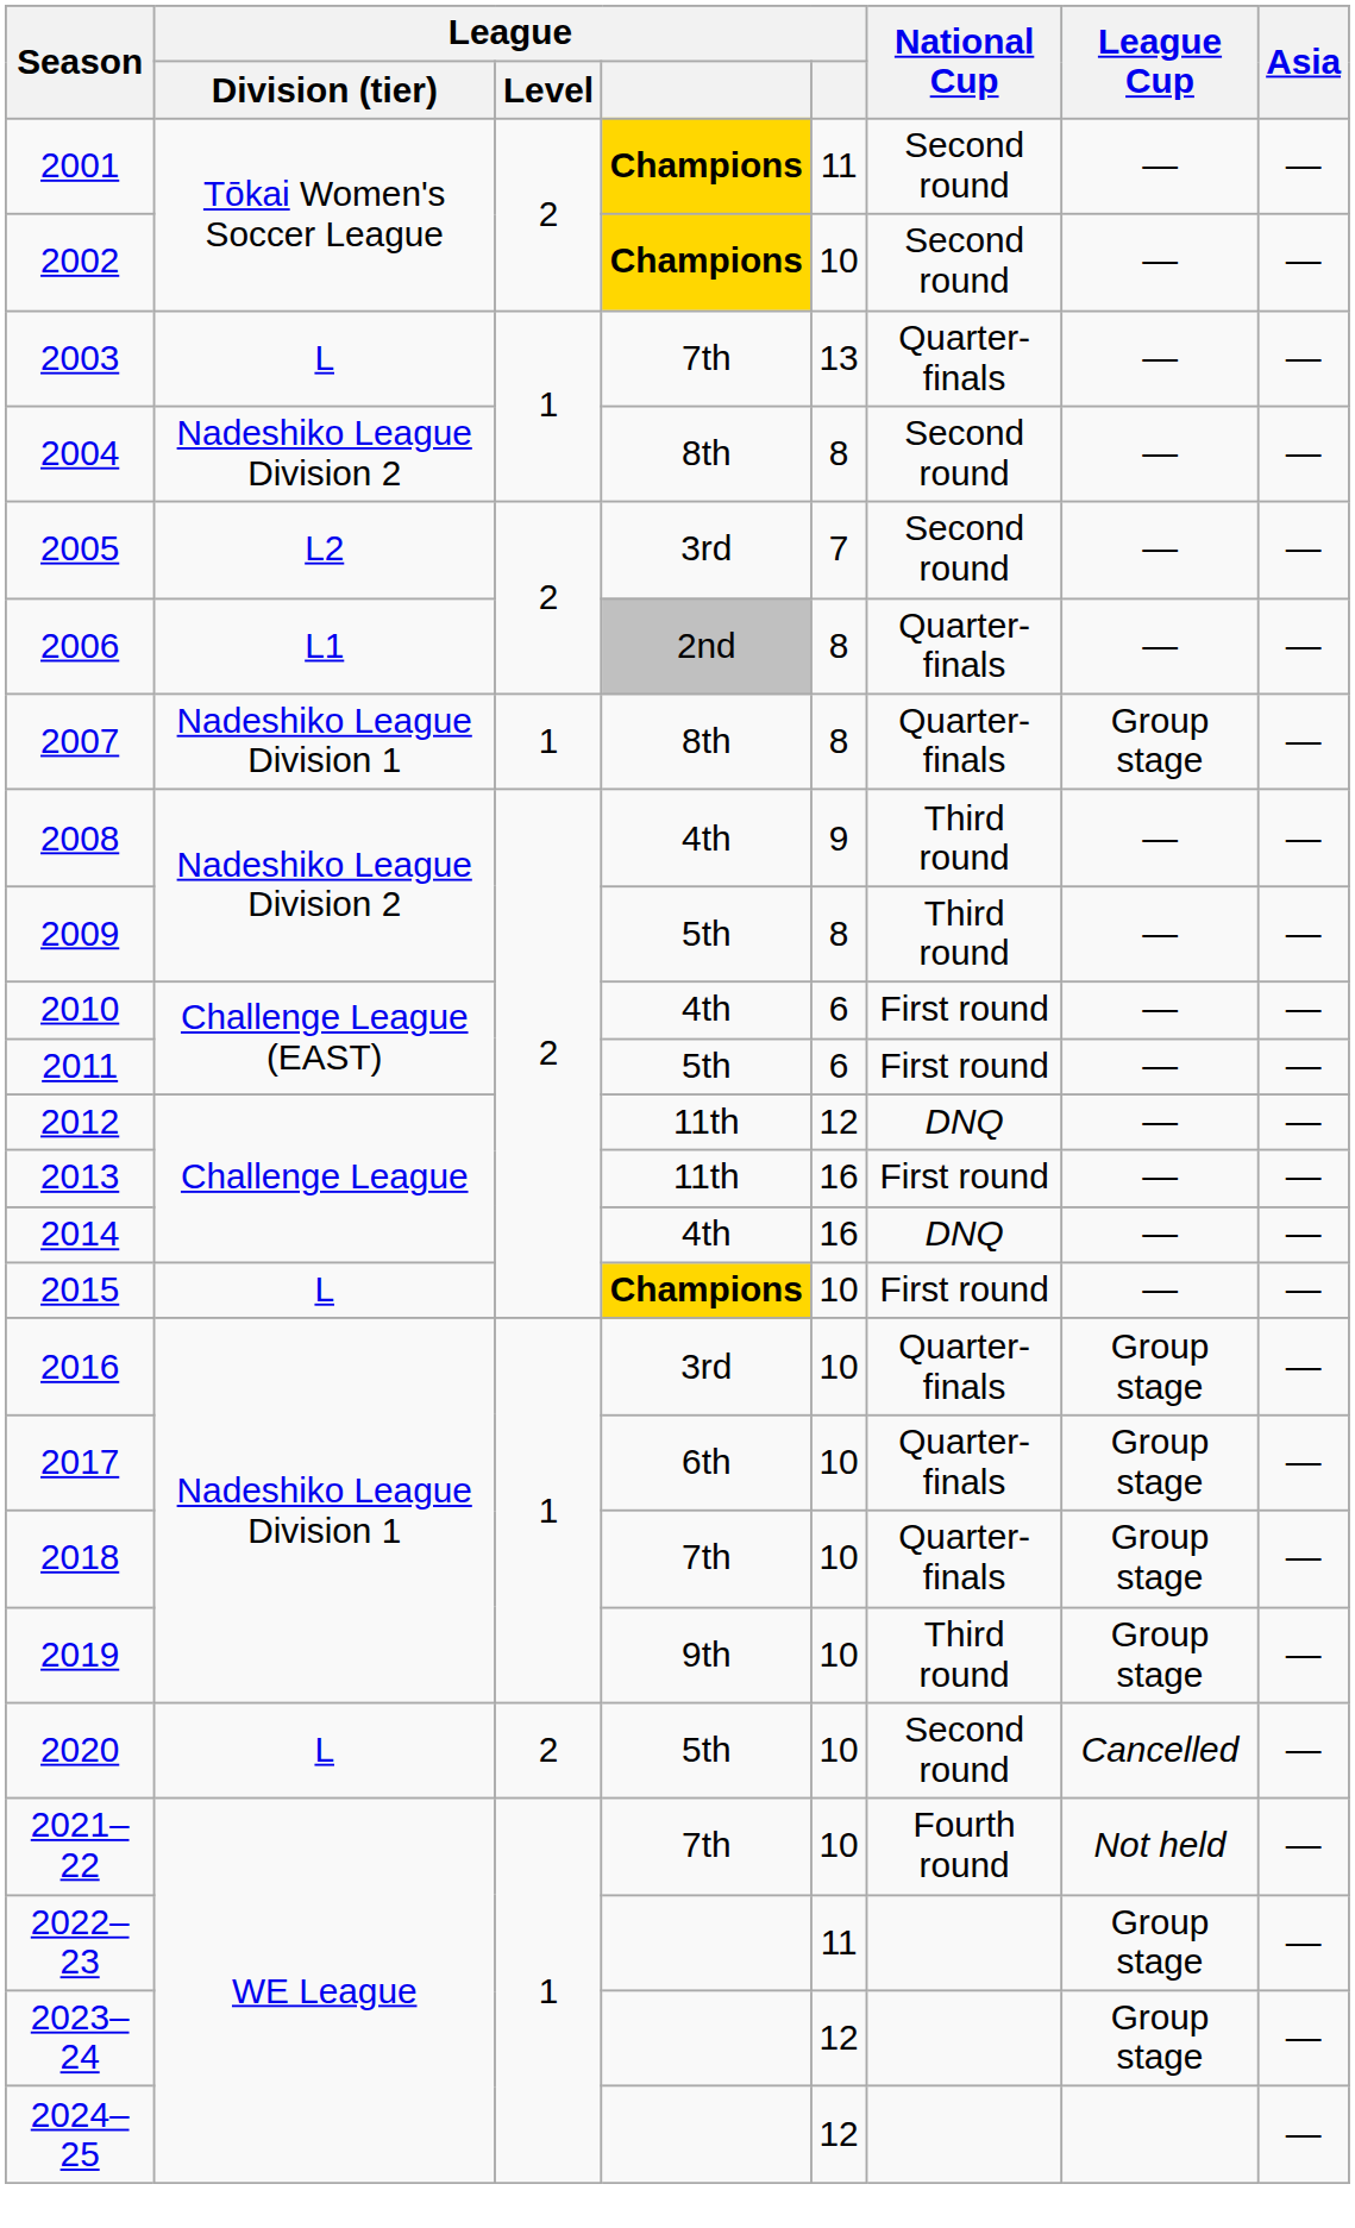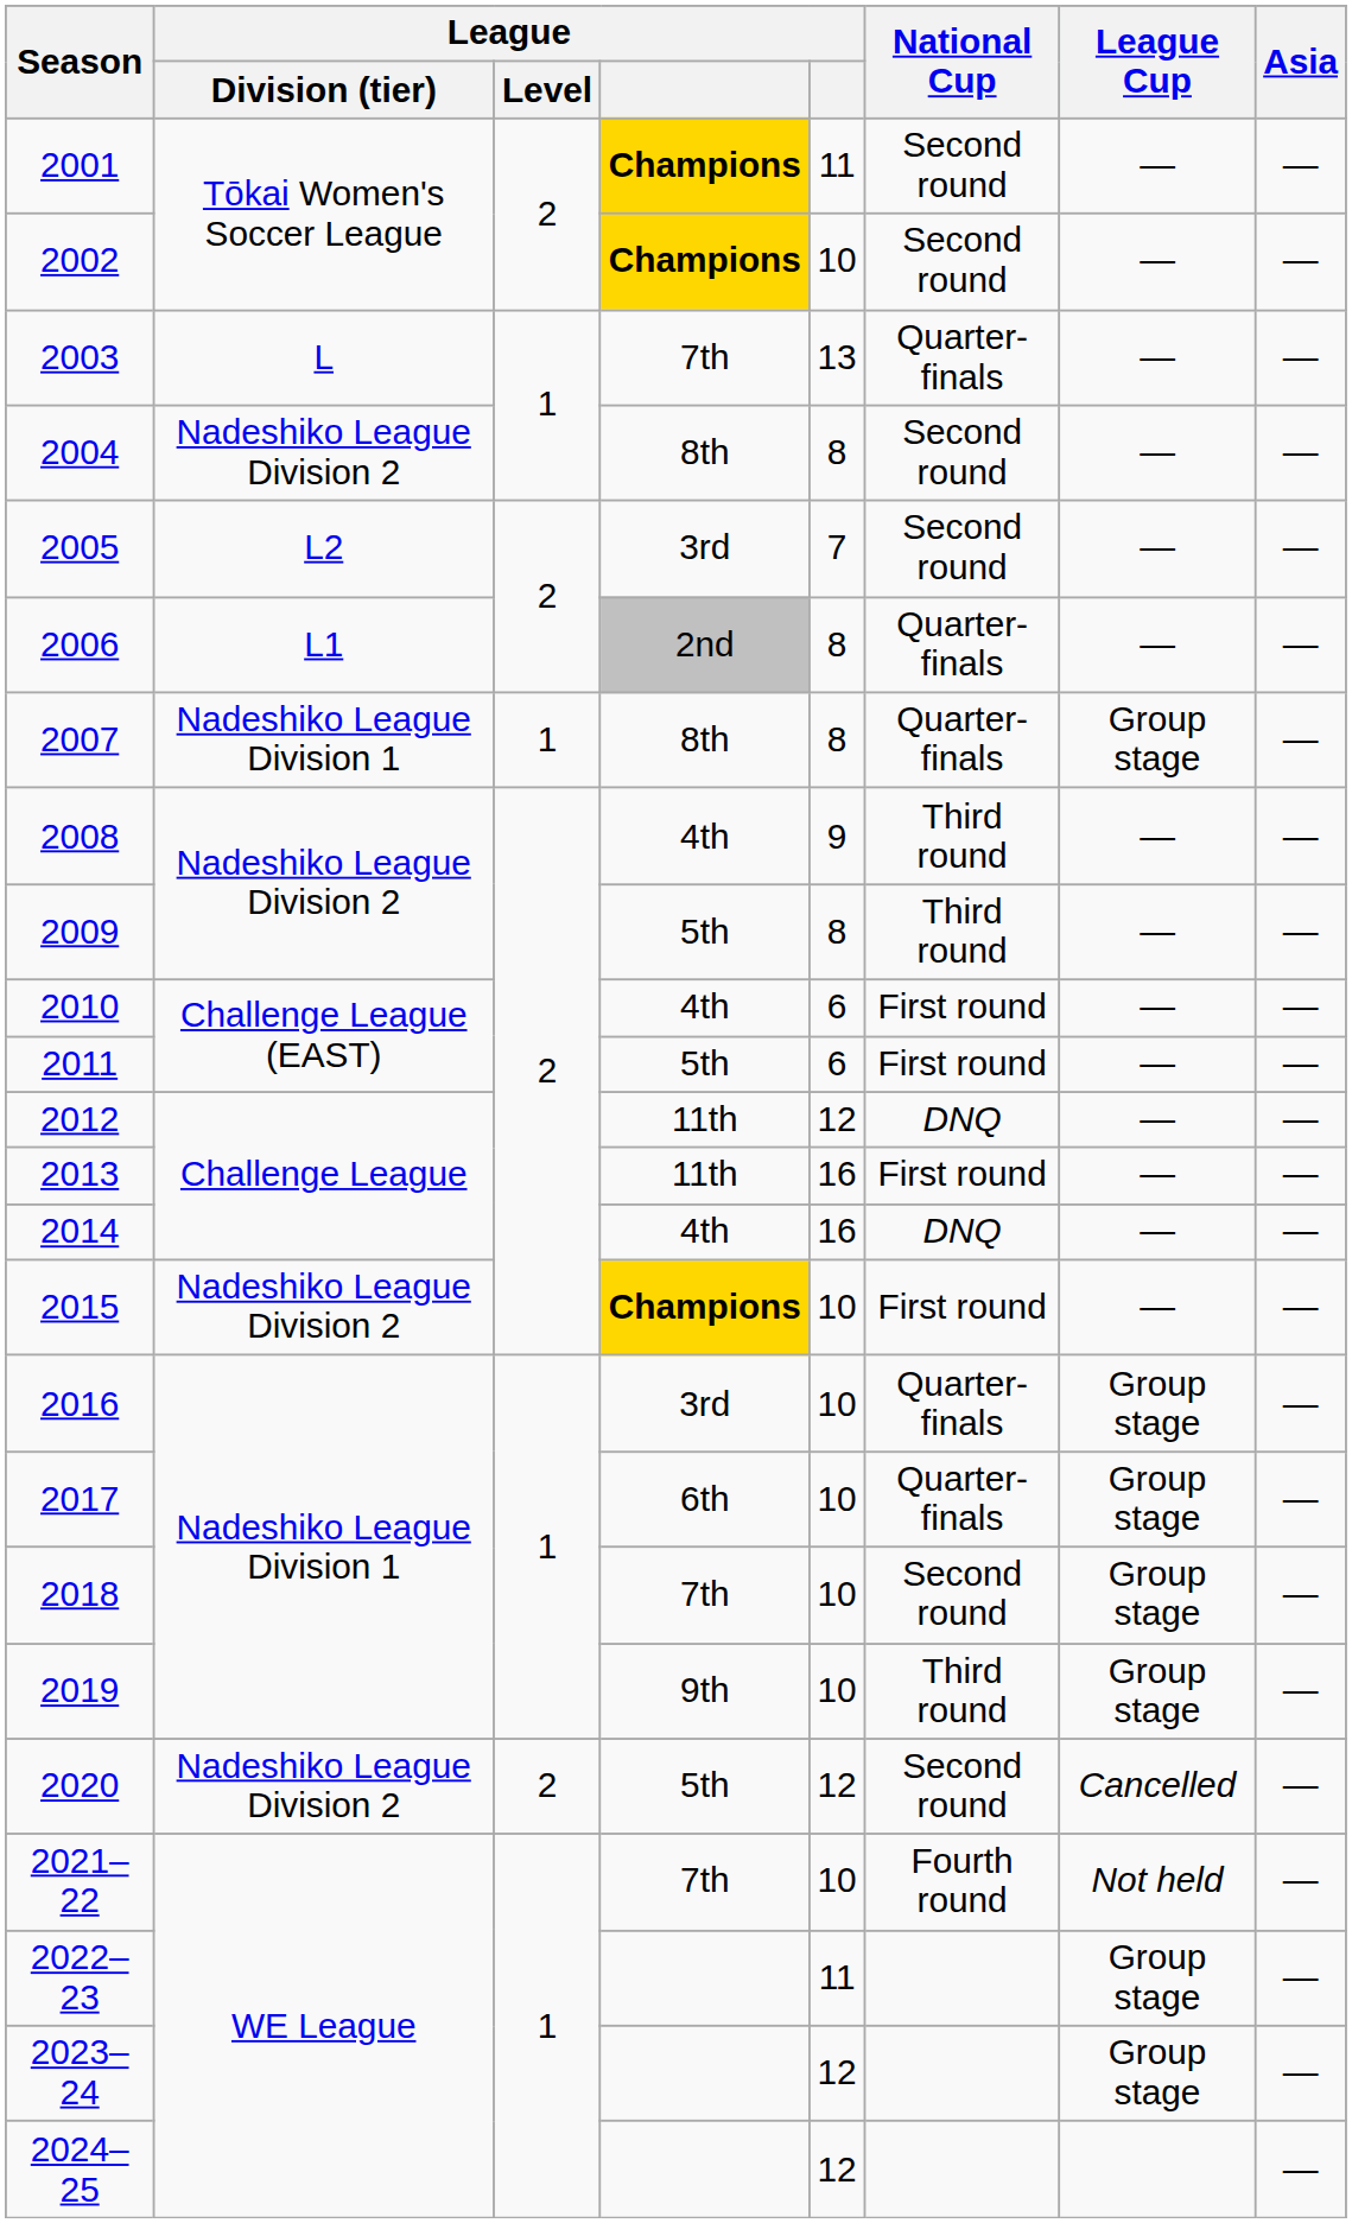 <table class="wikitable"  style="text-align:center;">
 <tr style="background:#f0f6fa;">
 <th rowspan="2"><strong>Season</strong></th>
 <th colspan="4"><strong>League</strong></th>
 <th rowspan="2"><strong><a href='#'>National Cup</a></strong></th>
 <th rowspan="2"><strong><a href='#'>League Cup</a></strong></th>
 <th rowspan="2"><strong><a href='#'>Asia</a></strong></th>
 </tr>
 <tr>
 <th>Division (tier)</th>
 <th>Level</th>
 <th></th>
 <th></th>
 </tr>
 <tr>
 <td><a href='#'>2001</a></td>
 <td rowspan="2"><a href='#'>Tōkai</a> Women's Soccer League</td>
 <td rowspan="2">2</td>
 <td style="text-align:center; background:gold"><strong>Champions</strong></td>
 <td>11</td>
 <td>Second round</td>
 <td>—</td>
 <td>—</td>
 </tr>
 <tr>
 <td><a href='#'>2002</a></td>
 <td style="text-align:center; background:gold"><strong>Champions</strong></td>
 <td>10</td>
 <td>Second round</td>
 <td>—</td>
 <td>—</td>
 </tr>
 <tr>
 <td><a href='#'>2003</a></td>
 <td><a href='#'>L</a></td>
 <td rowspan="2">1</td>
 <td>7th</td>
 <td>13</td>
 <td>Quarter-finals</td>
 <td>—</td>
 <td>—</td>
 </tr>
 <tr>
 <td><a href='#'>2004</a></td>
 <td><a href='#'>Nadeshiko League</a> Division 2</td>
 <td>8th</td>
 <td>8</td>
 <td>Second round</td>
 <td>—</td>
 <td>—</td>
 </tr>
 <tr>
 <td><a href='#'>2005</a></td>
 <td><a href='#'>L2</a></td>
 <td rowspan="2">2</td>
 <td>3rd</td>
 <td>7</td>
 <td>Second round</td>
 <td>—</td>
 <td>—</td>
 </tr>
 <tr>
 <td><a href='#'>2006</a></td>
 <td><a href='#'>L1</a></td>
 <td style="text-align:center; background:silver">2nd</td>
 <td>8</td>
 <td>Quarter-finals</td>
 <td>—</td>
 <td>—</td>
 </tr>
 <tr>
 <td><a href='#'>2007</a></td>
 <td><a href='#'>Nadeshiko League</a> Division 1</td>
 <td>1</td>
 <td>8th</td>
 <td>8</td>
 <td>Quarter-finals</td>
 <td>Group stage</td>
 <td>—</td>
 </tr>
 <tr>
 <td><a href='#'>2008</a></td>
 <td rowspan="2"><a href='#'>Nadeshiko League</a><br>Division 2</td>
 <td rowspan="8">2</td>
 <td>4th</td>
 <td>9</td>
 <td>Third round</td>
 <td>—</td>
 <td>—</td>
 </tr>
 <tr>
 <td><a href='#'>2009</a></td>
 <td>5th</td>
 <td>8</td>
 <td>Third round</td>
 <td>—</td>
 <td>—</td>
 </tr>
 <tr>
 <td><a href='#'>2010</a></td>
 <td rowspan="2"><a href='#'>Challenge League</a><br>(EAST)</td>
 <td>4th</td>
 <td>6</td>
 <td>First round</td>
 <td>—</td>
 <td>—</td>
 </tr>
 <tr>
 <td><a href='#'>2011</a></td>
 <td>5th</td>
 <td>6</td>
 <td>First round</td>
 <td>—</td>
 <td>—</td>
 </tr>
 <tr>
 <td><a href='#'>2012</a></td>
 <td rowspan="3"><a href='#'>Challenge League</a></td>
 <td>11th</td>
 <td>12</td>
 <td><em>DNQ</em></td>
 <td>—</td>
 <td>—</td>
 </tr>
 <tr>
 <td><a href='#'>2013</a></td>
 <td>11th</td>
 <td>16</td>
 <td>First round</td>
 <td>—</td>
 <td>—</td>
 </tr>
 <tr>
 <td><a href='#'>2014</a></td>
 <td>4th</td>
 <td>16</td>
 <td><em>DNQ</em></td>
 <td>—</td>
 <td>—</td>
 </tr>
 <tr>
 <td><a href='#'>2015</a></td>
-<td><a href='#'>L</a></td>
+<td><a href='#'>Nadeshiko League</a> Division 2</td>
 <td style="text-align:center; background:gold"><strong>Champions</strong></td>
 <td>10</td>
 <td>First round</td>
 <td>—</td>
 <td>—</td>
 </tr>
 <tr>
 <td><a href='#'>2016</a></td>
 <td rowspan="4"><a href='#'>Nadeshiko League</a> Division 1</td>
 <td rowspan="4">1</td>
 <td>3rd</td>
 <td>10</td>
 <td>Quarter-finals</td>
 <td>Group stage</td>
 <td>—</td>
 </tr>
 <tr>
 <td><a href='#'>2017</a></td>
 <td>6th</td>
 <td>10</td>
 <td>Quarter-finals</td>
 <td>Group stage</td>
 <td>—</td>
 </tr>
 <tr>
 <td><a href='#'>2018</a></td>
 <td>7th</td>
 <td>10</td>
-<td>Quarter-finals</td>
+<td>Second round</td>
 <td>Group stage</td>
 <td>—</td>
 </tr>
 <tr>
 <td><a href='#'>2019</a></td>
 <td>9th</td>
 <td>10</td>
 <td>Third round</td>
 <td>Group stage</td>
 <td>—</td>
 </tr>
 <tr>
 <td><a href='#'>2020</a></td>
-<td><a href='#'>L</a></td>
+<td><a href='#'>Nadeshiko League</a> Division 2</td>
 <td rowspan="1">2</td>
 <td>5th</td>
-<td>10</td>
+<td>12</td>
 <td>Second round</td>
 <td><em>Cancelled</em></td>
 <td>—</td>
 </tr>
 <tr>
 <td><a href='#'>2021–22</a></td>
 <td rowspan="4"><a href='#'>WE League</a></td>
 <td rowspan="4">1</td>
 <td>7th</td>
 <td>10</td>
 <td>Fourth round</td>
 <td><em>Not held</em></td>
 <td>—</td>
 </tr>
 <tr>
 <td><a href='#'>2022–23</a></td>
 <td></td>
 <td>11</td>
 <td></td>
 <td>Group stage</td>
 <td>—</td>
 </tr>
 <tr>
 <td><a href='#'>2023–24</a></td>
 <td></td>
 <td>12</td>
 <td></td>
 <td>Group stage</td>
 <td>—</td>
 </tr>
 <tr>
 <td><a href='#'>2024–25</a></td>
 <td></td>
 <td>12</td>
 <td></td>
 <td></td>
 <td>—</td>
 </tr>
 </table>
